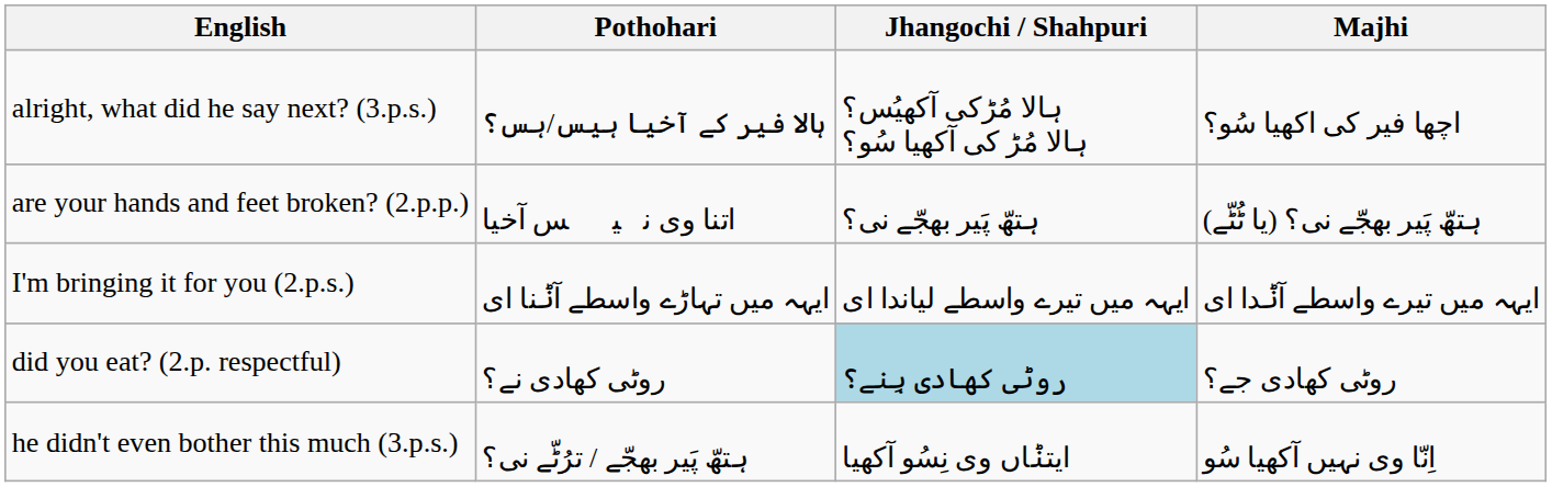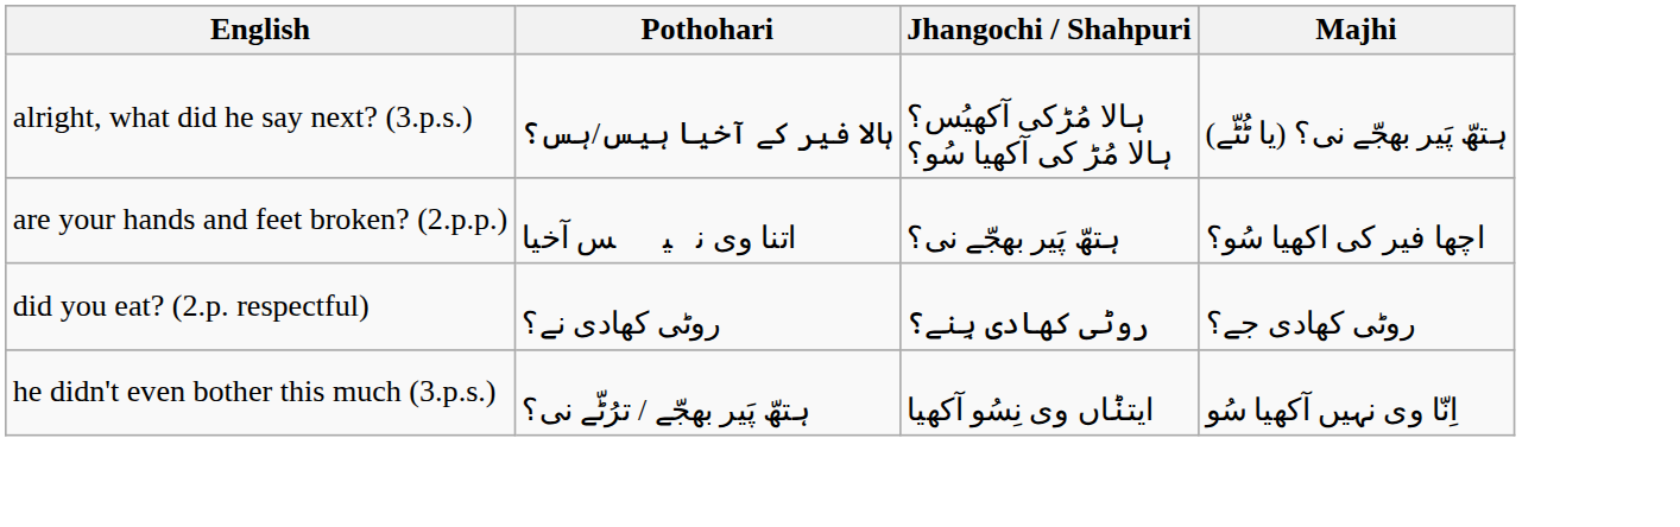 <table class="wikitable">
 <tr>
 <th>English</th>
 <th>Pothohari</th>
 <th>Jhangochi / Shahpuri</th>
 <th>Majhi</th>
 </tr>
 <tr>
 <td>alright, what did he say next? (3.p.s.)</td>
 <td><br>ہالا فیر کے آخیا ہیس/ہس؟</td>
 <td><br>ہالا مُڑکی آکھیُس؟<br>ہالا مُڑ کی آکھیا سُو؟</td>
-<td><br>اچھا فیر کی اکھیا سُو؟</td>
+<td><br>ہتھّ پَیر بھجّے نی؟ (یا ٹُٹّے)</td>
 </tr>
 <tr>
 <td>are your hands and feet broken? (2.p.p.)</td>
 <td><br>اتنا وی نہیں٘س آخیا</td>
 <td><br>ہتھّ پَیر بھجّے نی؟</td>
-<td><br>ہتھّ پَیر بھجّے نی؟ (یا ٹُٹّے)</td>
-</tr>
-<tr>
-<td>I'm bringing it for you (2.p.s.)</td>
-<td><br>ایہہ میں تہاڑے واسطے آݨنا ای</td>
-<td><br>ایہہ میں تیرے واسطے لیاندا ای</td>
-<td><br>ایہہ میں تیرے واسطے آݨدا ای</td>
+<td><br>اچھا فیر کی اکھیا سُو؟</td>
 </tr>
 <tr>
 <td>did you eat? (2.p. respectful)</td>
 <td><br>روٹی کھادی نے؟</td>
-<td style="background: lightblue;"><br>روٹی کھادی ہِنے؟</td>
+<td><br>روٹی کھادی ہِنے؟</td>
 <td><br>روٹی کھادی جے؟</td>
 </tr>
 <tr>
 <td>he didn't even bother this much (3.p.s.)</td>
 <td><br>ہتھّ پَیر بھجّے / ترُٹّے نی؟</td>
 <td><br>ایتݨاں وی نِسُو آکھیا</td>
 <td><br>اِنّا وی نہیں آکھیا سُو</td>
 </tr>
 </table>
